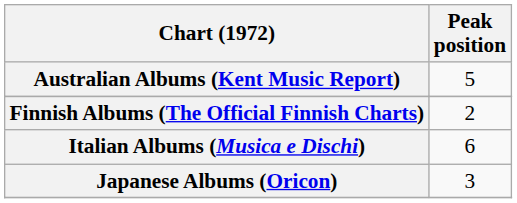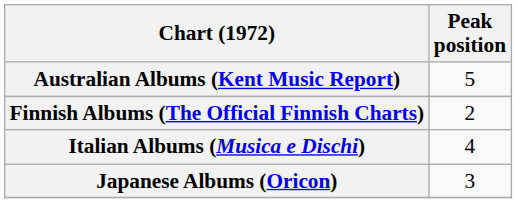 <table class="wikitable sortable plainrowheaders">
 <tr>
 <th scope="col">Chart (1972)</th>
 <th scope="col">Peak<br>position</th>
 </tr>
 <tr>
 <th scope="row">Australian Albums (<a href='#'>Kent Music Report</a>)</th>
 <td align="center">5</td>
 </tr>
 <tr>
 </tr>
 <tr>
 </tr>
 <tr>
 </tr>
 <tr>
 <th scope="row">Finnish Albums (<a href='#'>The Official Finnish Charts</a>)</th>
 <td align="center">2</td>
 </tr>
 <tr>
 <th scope="row">Italian Albums (<em><a href='#'>Musica e Dischi</a></em>)</th>
-<td align="center">6</td>
+<td align="center">4</td>
 </tr>
 <tr>
 <th scope="row">Japanese Albums (<a href='#'>Oricon</a>)</th>
 <td align="center">3</td>
 </tr>
 <tr>
 </tr>
 <tr>
 </tr>
 </table>
